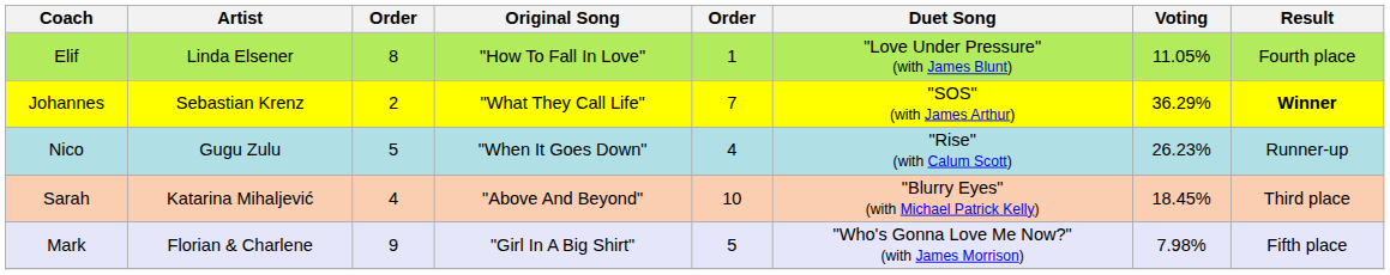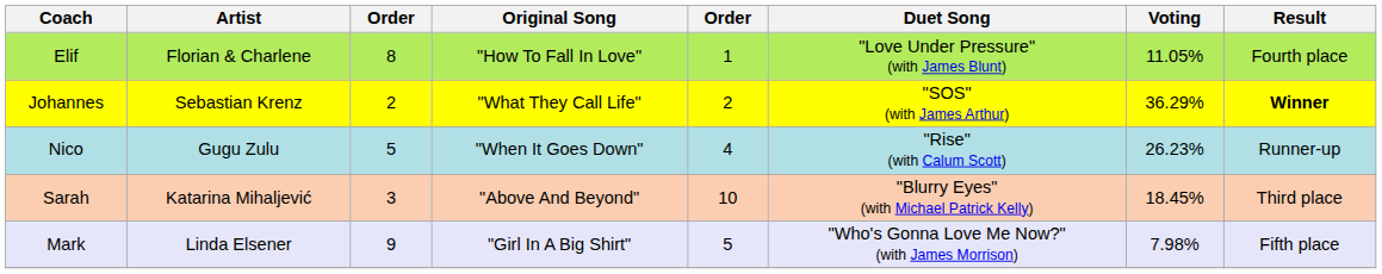 <table class="wikitable" style="text-align:center; width:100%;">
 <tr>
 <th>Coach</th>
 <th>Artist</th>
 <th>Order</th>
 <th>Original Song<br></th>
 <th>Order</th>
 <th>Duet Song<br></th>
 <th>Voting</th>
 <th>Result</th>
 </tr>
 <tr bgcolor="#B2EC5D">
 <td>Elif</td>
-<td>Linda Elsener</td>
+<td>Florian & Charlene</td>
 <td>8</td>
 <td>"How To Fall In Love"</td>
 <td>1</td>
 <td>"Love Under Pressure"<br><small>(with <a href='#'>James Blunt</a>)</small></td>
 <td>11.05%</td>
 <td>Fourth place</td>
 </tr>
 <tr bgcolor="yellow">
 <td>Johannes</td>
 <td>Sebastian Krenz</td>
 <td>2</td>
 <td>"What They Call Life"</td>
-<td>7</td>
+<td>2</td>
 <td>"SOS"<br><small>(with <a href='#'>James Arthur</a>)</small></td>
 <td>36.29%</td>
 <td><strong>Winner</strong></td>
 </tr>
 <tr bgcolor="#B0E0E6">
 <td>Nico</td>
 <td>Gugu Zulu</td>
 <td>5</td>
 <td>"When It Goes Down"</td>
 <td>4</td>
 <td>"Rise"<br><small>(with <a href='#'>Calum Scott</a>)</small></td>
 <td>26.23%</td>
 <td>Runner-up</td>
 </tr>
 <tr bgcolor="#FBCEB1">
 <td>Sarah</td>
 <td>Katarina Mihaljević</td>
-<td>4</td>
+<td>3</td>
 <td>"Above And Beyond"</td>
 <td>10</td>
 <td>"Blurry Eyes"<br><small>(with <a href='#'>Michael Patrick Kelly</a>)</small></td>
 <td>18.45%</td>
 <td>Third place</td>
 </tr>
 <tr bgcolor="lavender">
 <td>Mark</td>
-<td>Florian & Charlene</td>
+<td>Linda Elsener</td>
 <td>9</td>
 <td>"Girl In A Big Shirt"</td>
 <td>5</td>
 <td>"Who's Gonna Love Me Now?"<br><small>(with <a href='#'>James Morrison</a>)</small></td>
 <td>7.98%</td>
 <td>Fifth place</td>
 </tr>
 <tr>
 </tr>
 </table>
